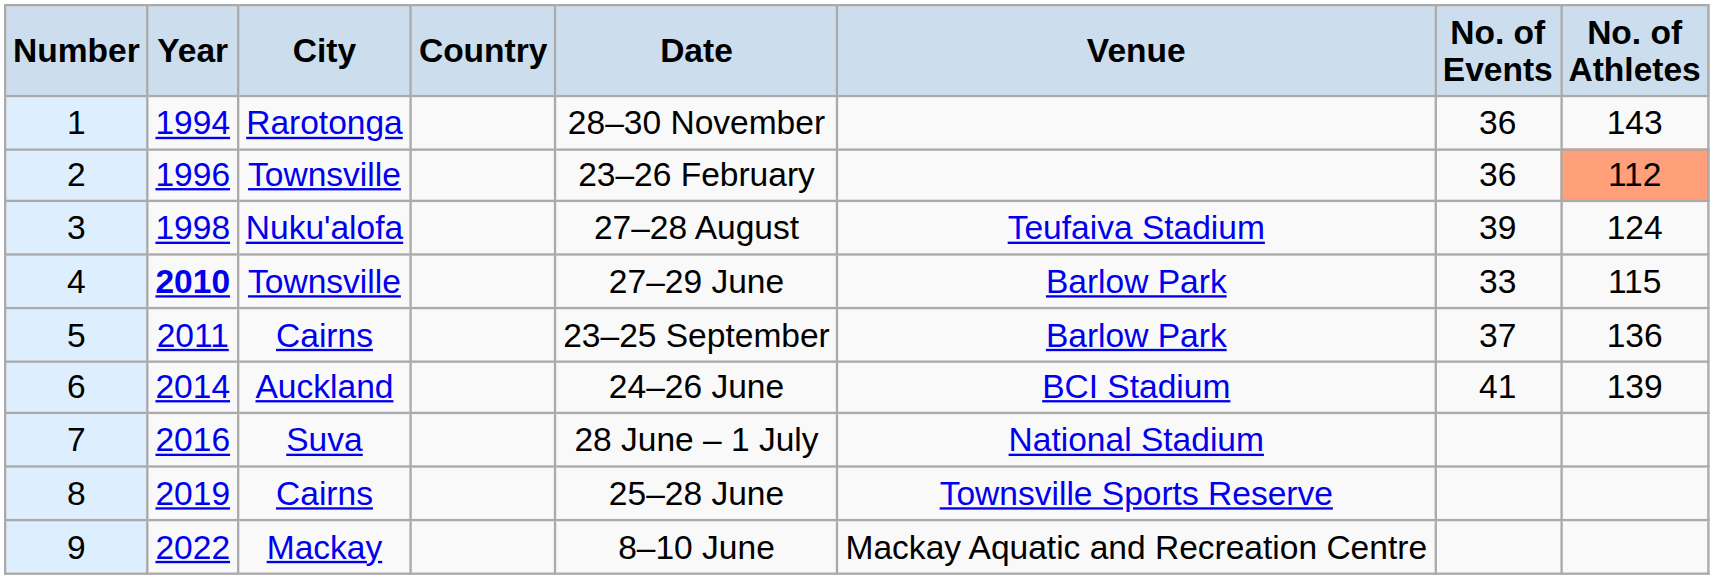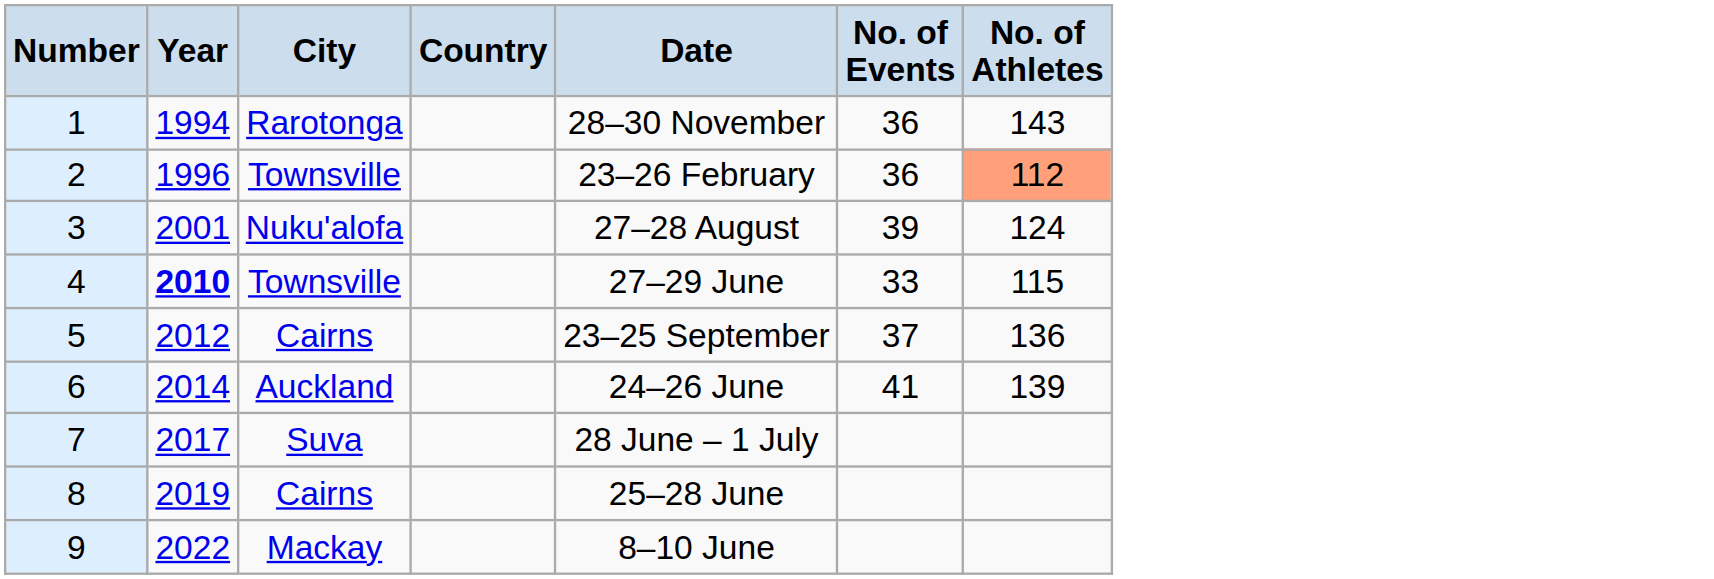 <table class="wikitable" style="text-align:center; font-size: 90%;" align="center">
 <tr>
 <th style="background-color: #CCDDEE;">Number</th>
 <th style="background-color: #CCDDEE;">Year</th>
 <th style="background-color: #CCDDEE;">City</th>
 <th style="background-color: #CCDDEE;">Country</th>
 <th style="background-color: #CCDDEE;">Date</th>
-<th style="background-color: #CCDDEE;">Venue</th>
 <th style="background-color: #CCDDEE;">No. of <br>Events</th>
 <th style="background-color: #CCDDEE;">No. of<br>Athletes</th>
 </tr>
 <tr>
 <td bgcolor=DDEEFF>1</td>
 <td><a href='#'>1994</a></td>
 <td><a href='#'>Rarotonga</a></td>
 <td align=left></td>
 <td>28–30 November</td>
-<td></td>
 <td>36</td>
 <td>143</td>
 </tr>
 <tr>
 <td bgcolor=DDEEFF>2</td>
 <td><a href='#'>1996</a></td>
 <td><a href='#'>Townsville</a></td>
 <td align=left></td>
 <td>23–26 February</td>
-<td></td>
 <td>36</td>
 <td style="background: lightsalmon;">112</td>
 </tr>
 <tr>
 <td bgcolor=DDEEFF>3</td>
-<td><a href='#'>1998</a></td>
+<td><a href='#'>2001</a></td>
 <td><a href='#'>Nuku'alofa</a></td>
 <td align=left></td>
 <td>27–28 August</td>
-<td><a href='#'>Teufaiva Stadium</a></td>
 <td>39</td>
 <td>124</td>
 </tr>
 <tr>
 <td bgcolor=DDEEFF>4</td>
 <td><strong><a href='#'>2010</a></strong></td>
 <td><a href='#'>Townsville</a></td>
 <td align=left></td>
 <td>27–29 June</td>
-<td><a href='#'>Barlow Park</a></td>
 <td>33</td>
 <td>115</td>
 </tr>
 <tr>
 <td bgcolor=DDEEFF>5</td>
-<td><a href='#'>2011</a></td>
+<td><a href='#'>2012</a></td>
 <td><a href='#'>Cairns</a></td>
 <td align=left></td>
 <td>23–25 September</td>
-<td><a href='#'>Barlow Park</a></td>
 <td>37</td>
 <td>136</td>
 </tr>
 <tr>
 <td bgcolor=DDEEFF>6</td>
 <td><a href='#'>2014</a></td>
 <td><a href='#'>Auckland</a></td>
 <td align=left></td>
 <td>24–26 June</td>
-<td><a href='#'>BCI Stadium</a></td>
 <td>41</td>
 <td>139</td>
 </tr>
 <tr>
 <td bgcolor=DDEEFF>7</td>
-<td><a href='#'>2016</a></td>
+<td><a href='#'>2017</a></td>
 <td><a href='#'>Suva</a></td>
 <td align=left></td>
 <td>28 June – 1 July</td>
-<td><a href='#'>National Stadium</a></td>
 <td></td>
 <td></td>
 </tr>
 <tr>
 <td bgcolor=DDEEFF>8</td>
 <td><a href='#'>2019</a></td>
 <td><a href='#'>Cairns</a></td>
 <td align=left></td>
 <td>25–28 June</td>
-<td><a href='#'>Townsville Sports Reserve</a></td>
 <td></td>
 <td></td>
 </tr>
 <tr>
 <td bgcolor=DDEEFF>9</td>
 <td><a href='#'>2022</a></td>
 <td><a href='#'>Mackay</a></td>
 <td align=left></td>
 <td>8–10 June</td>
-<td>Mackay Aquatic and Recreation Centre</td>
 <td></td>
 <td></td>
 </tr>
 </table>
